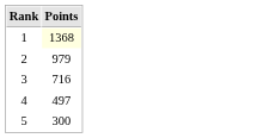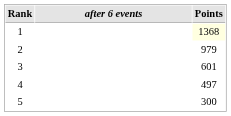 <table cellspacing="1" cellpadding="3" style="border:1px solid #aaa; font-size:86%;">
 <tr style="background:#e4e4e4;">
 <th style="border-bottom:1px solid #aaa; width:10px;">Rank</th>
+<th style="border-bottom:1px solid #aaa; width:200px;"><em>after 6 events</em></th>
 <th style="border-bottom:1px solid #aaa; width:20px;">Points</th>
 </tr>
 <tr>
 <td align=center>1</td>
+<td></td>
 <td align=center style="background: lightyellow;">1368</td>
 </tr>
 <tr>
 <td align=center>2</td>
+<td></td>
 <td align=center>979</td>
 </tr>
 <tr>
 <td align=center>3</td>
-<td align=center>716</td>
+<td></td>
+<td align=center>601</td>
 </tr>
 <tr>
 <td align=center>4</td>
+<td></td>
 <td align=center>497</td>
 </tr>
 <tr>
 <td align=center>5</td>
+<td></td>
 <td align=center>300</td>
 </tr>
 </table>
